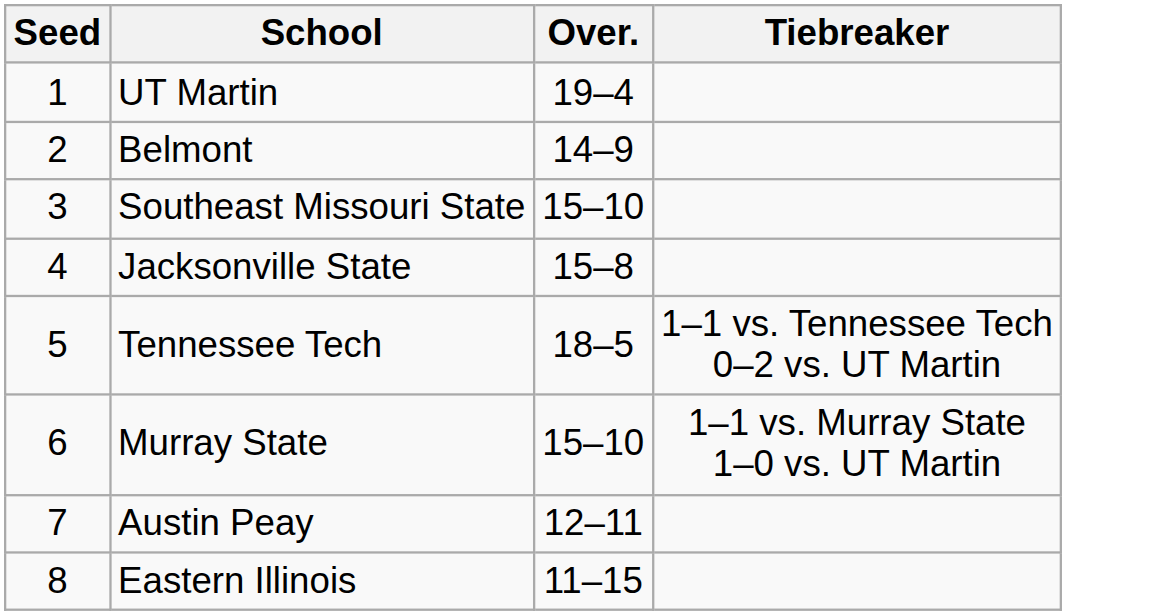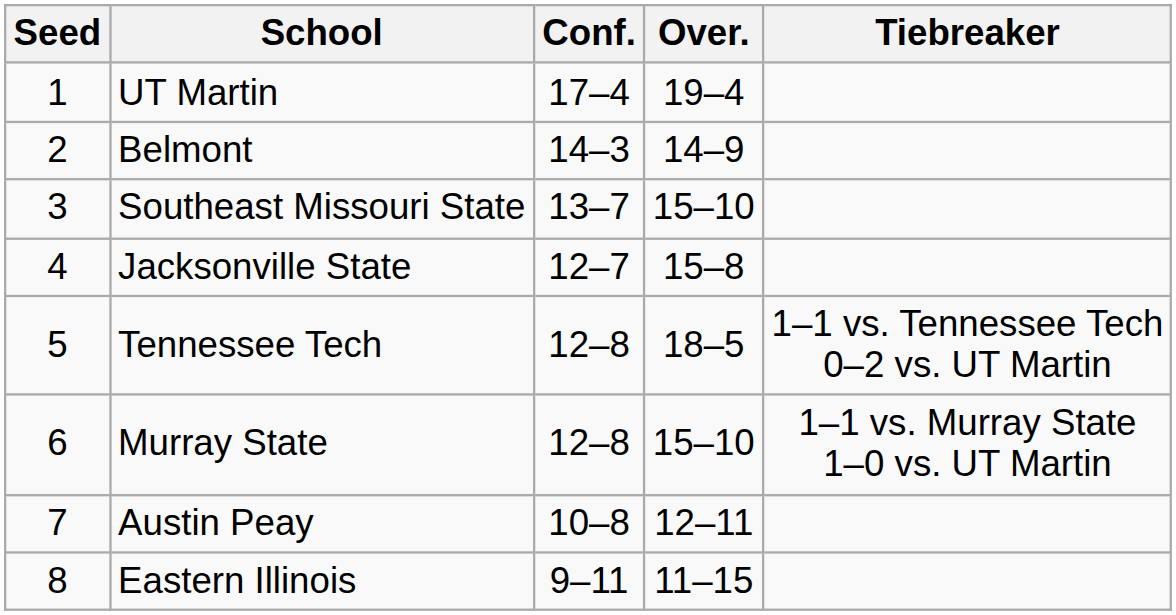 <table class="wikitable" style="text-align:center">
 <tr>
 <th>Seed</th>
 <th>School</th>
+<th>Conf.</th>
 <th>Over.</th>
 <th>Tiebreaker</th>
 </tr>
 <tr>
 <td>1</td>
 <td align=left>UT Martin</td>
+<td>17–4</td>
 <td>19–4</td>
 <td></td>
 </tr>
 <tr>
 <td>2</td>
 <td align=left>Belmont</td>
+<td>14–3</td>
 <td>14–9</td>
 <td></td>
 </tr>
 <tr>
 <td>3</td>
 <td align=left>Southeast Missouri State</td>
+<td>13–7</td>
 <td>15–10</td>
 <td></td>
 </tr>
 <tr>
 <td>4</td>
 <td align=left>Jacksonville State</td>
+<td>12–7</td>
 <td>15–8</td>
 <td></td>
 </tr>
 <tr>
 <td>5</td>
 <td align=left>Tennessee Tech</td>
+<td>12–8</td>
 <td>18–5</td>
 <td>1–1 vs. Tennessee Tech<br>0–2 vs. UT Martin</td>
 </tr>
 <tr>
 <td>6</td>
 <td align=left>Murray State</td>
+<td>12–8</td>
 <td>15–10</td>
 <td>1–1 vs. Murray State<br>1–0 vs. UT Martin</td>
 </tr>
 <tr>
 <td>7</td>
 <td align=left>Austin Peay</td>
+<td>10–8</td>
 <td>12–11</td>
 <td></td>
 </tr>
 <tr>
 <td>8</td>
 <td align=left>Eastern Illinois</td>
+<td>9–11</td>
 <td>11–15</td>
 <td></td>
 </tr>
 </table>
